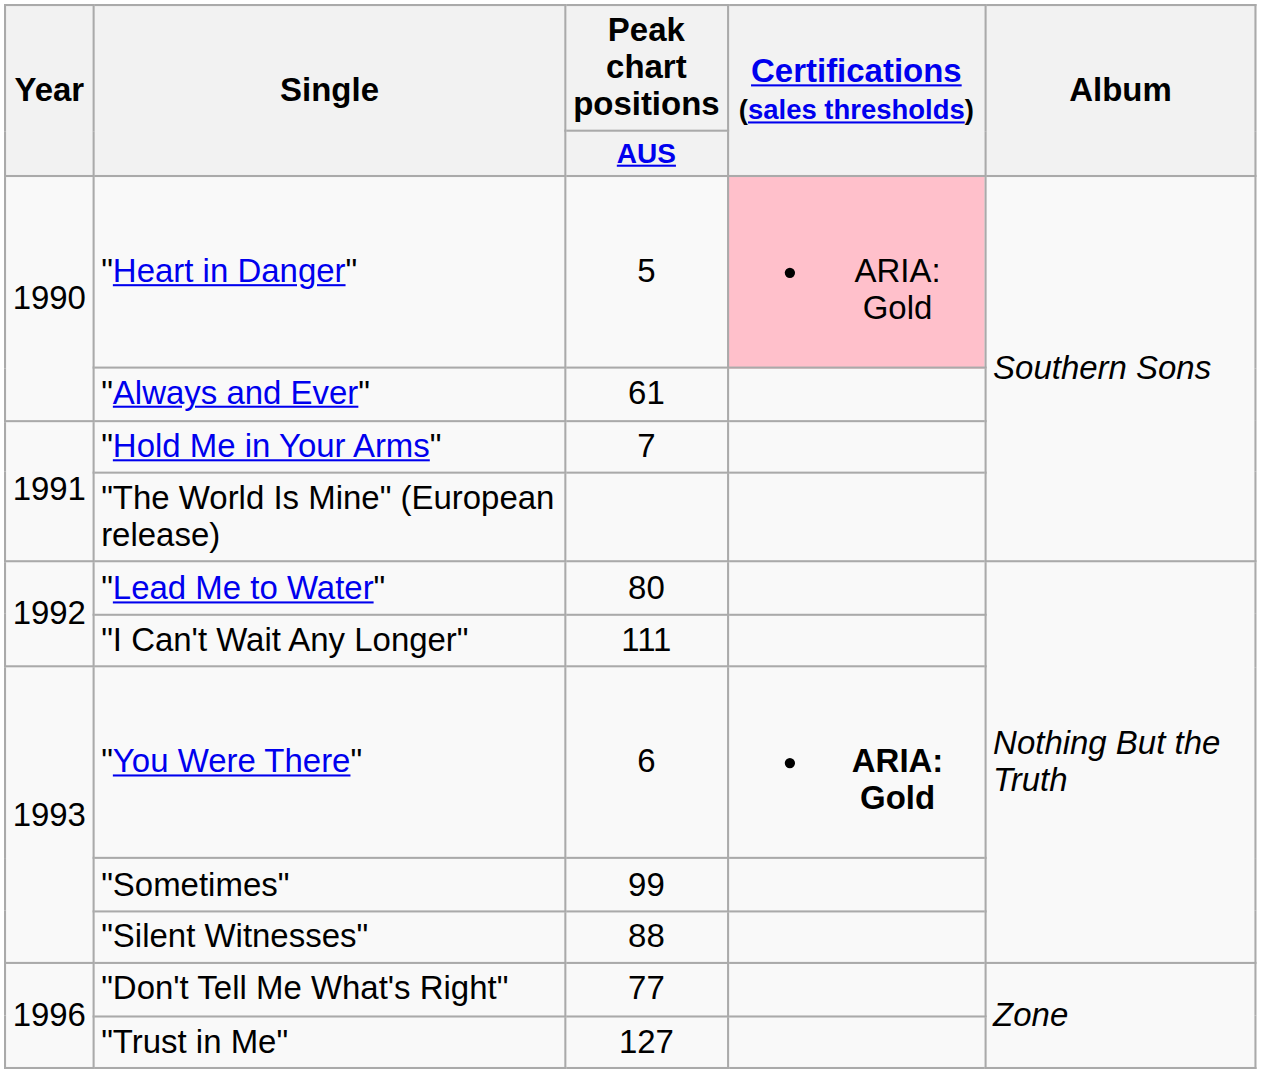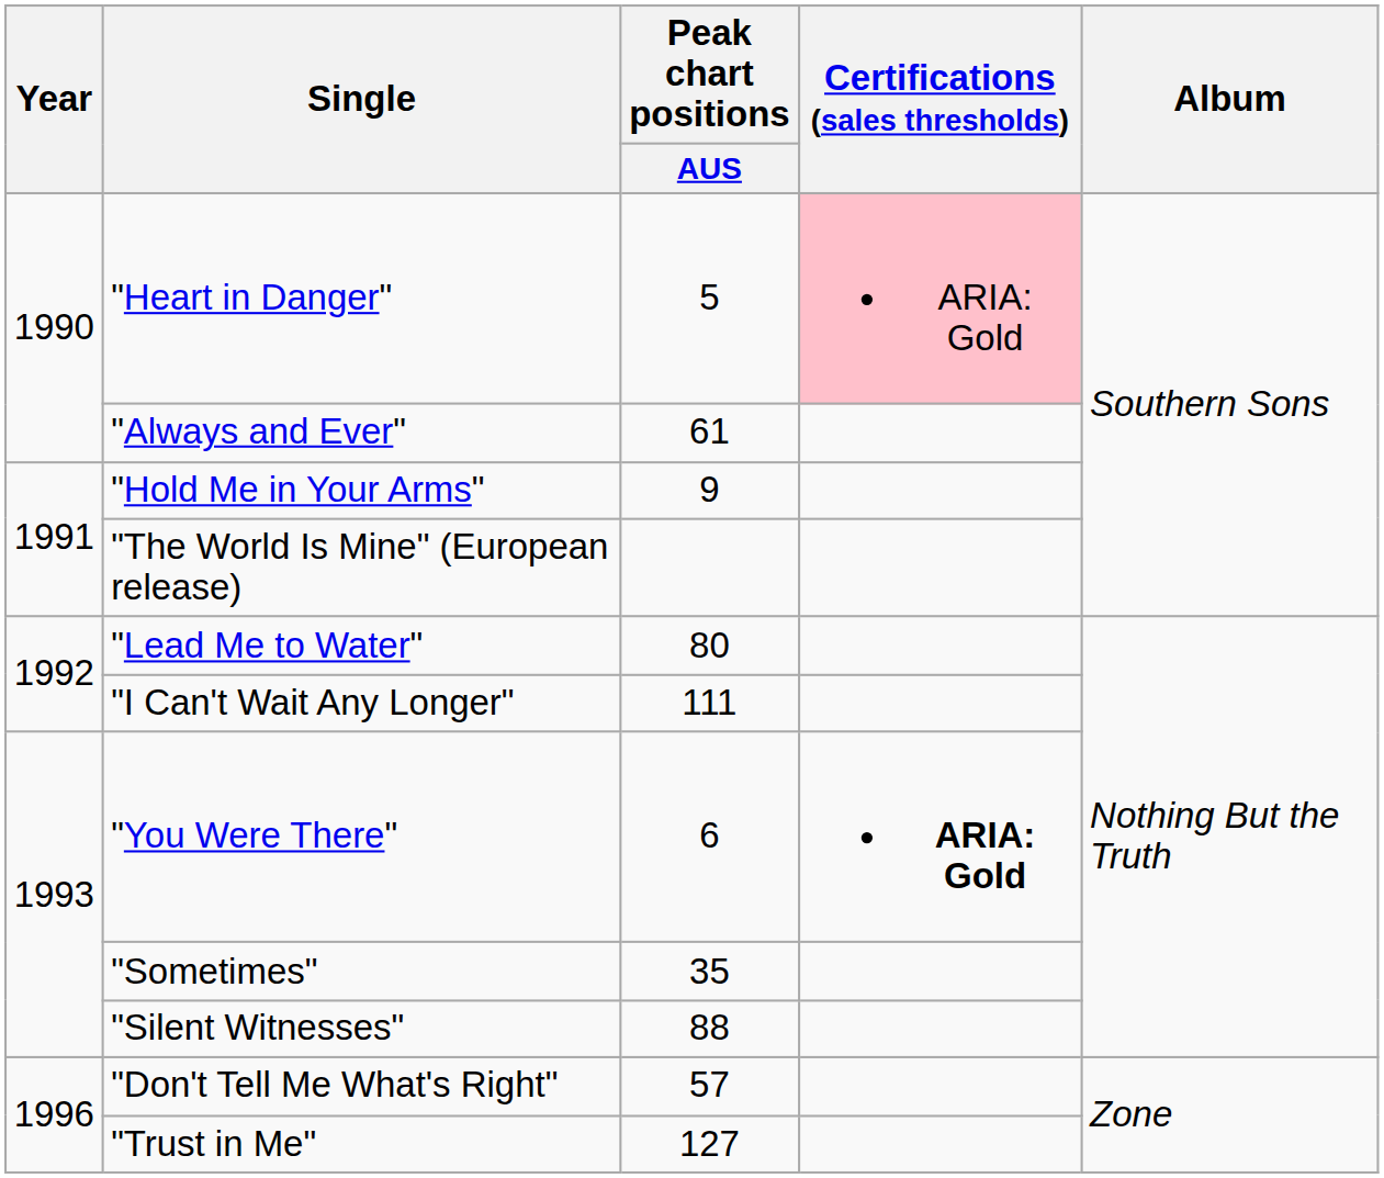 <table class="wikitable" style="text-align:center;">
 <tr>
 <th rowspan="2">Year</th>
 <th rowspan="2">Single</th>
 <th>Peak chart positions</th>
 <th rowspan="2"><a href='#'>Certifications</a><br><small>(<a href='#'>sales thresholds</a>)</small></th>
 <th rowspan="2">Album</th>
 </tr>
 <tr>
 <th style="width:3em;font-size:85%;"><a href='#'>AUS</a><br></th>
 </tr>
 <tr>
 <td rowspan="2">1990</td>
 <td align="left">"<a href='#'>Heart in Danger</a>"</td>
 <td>5</td>
 <td style="background: pink;"><br><ul><li>ARIA: Gold</li></ul></td>
 <td align="left" rowspan="4"><em>Southern Sons</em></td>
 </tr>
 <tr>
 <td align="left">"<a href='#'>Always and Ever</a>"</td>
 <td>61</td>
 <td></td>
 </tr>
 <tr>
 <td rowspan="2">1991</td>
 <td align="left">"<a href='#'>Hold Me in Your Arms</a>"</td>
-<td>7</td>
+<td>9</td>
 <td></td>
 </tr>
 <tr>
 <td align="left">"The World Is Mine" (European release)</td>
 <td></td>
 <td></td>
 </tr>
 <tr>
 <td rowspan="2">1992</td>
 <td align="left">"<a href='#'>Lead Me to Water</a>"</td>
 <td>80</td>
 <td></td>
 <td align="left" rowspan="5"><em>Nothing But the Truth</em></td>
 </tr>
 <tr>
 <td align="left">"I Can't Wait Any Longer"</td>
 <td>111</td>
 <td></td>
 </tr>
 <tr>
 <td rowspan="3">1993</td>
 <td align="left">"<a href='#'>You Were There</a>"</td>
 <td>6</td>
 <td><strong><br><ul><li>ARIA: Gold</li></ul></strong></td>
 </tr>
 <tr>
 <td align="left">"Sometimes"</td>
-<td>99</td>
+<td>35</td>
 <td></td>
 </tr>
 <tr>
 <td align="left">"Silent Witnesses"</td>
 <td>88</td>
 <td></td>
 </tr>
 <tr>
 <td rowspan="2">1996</td>
 <td align="left">"Don't Tell Me What's Right"</td>
-<td>77</td>
+<td>57</td>
 <td></td>
 <td align="left" rowspan="2"><em>Zone</em></td>
 </tr>
 <tr>
 <td align="left">"Trust in Me"</td>
 <td>127</td>
 <td></td>
 </tr>
 </table>
